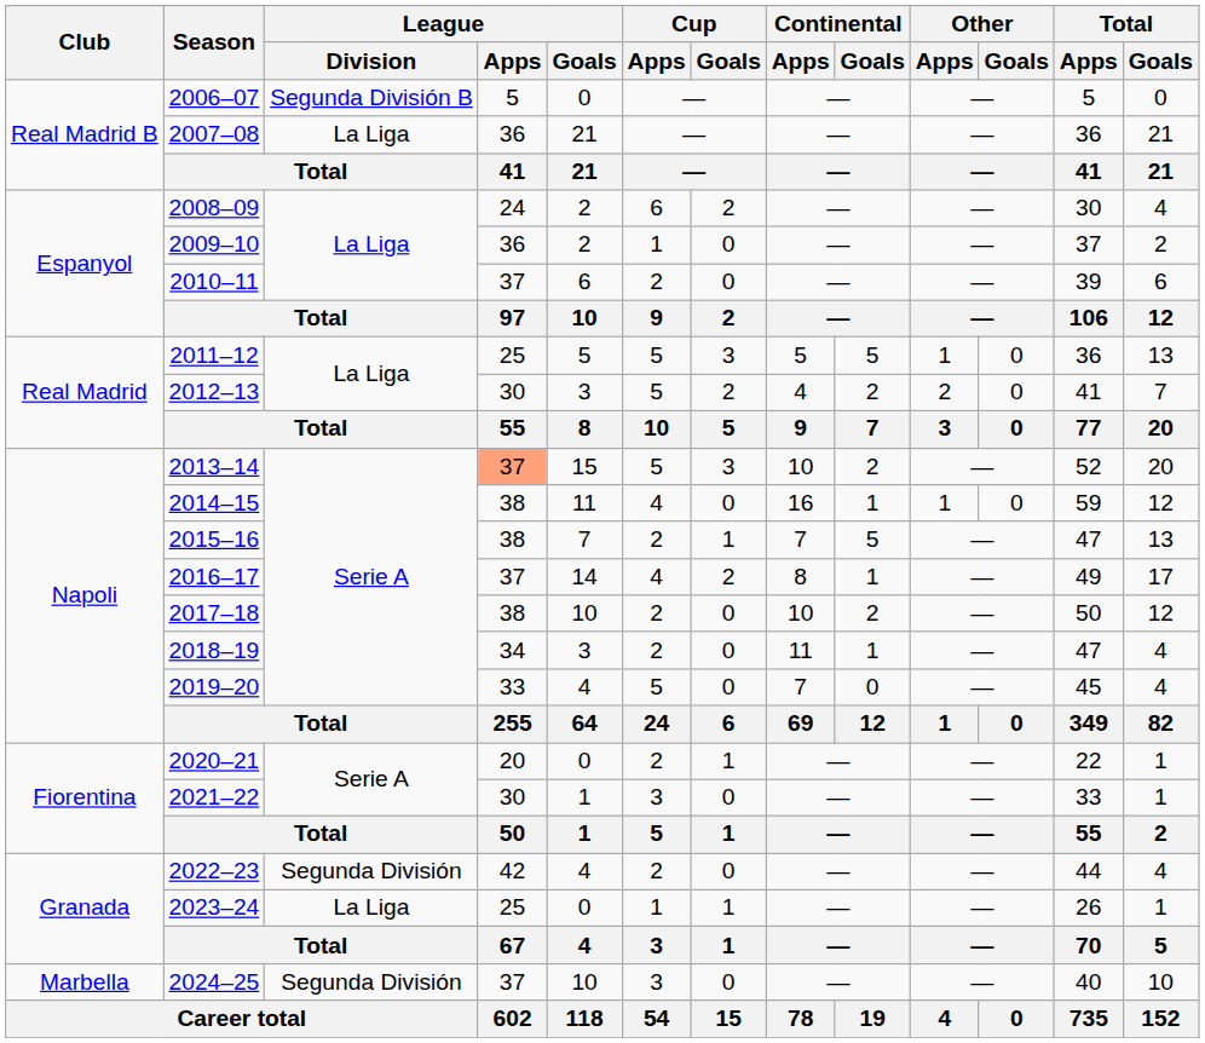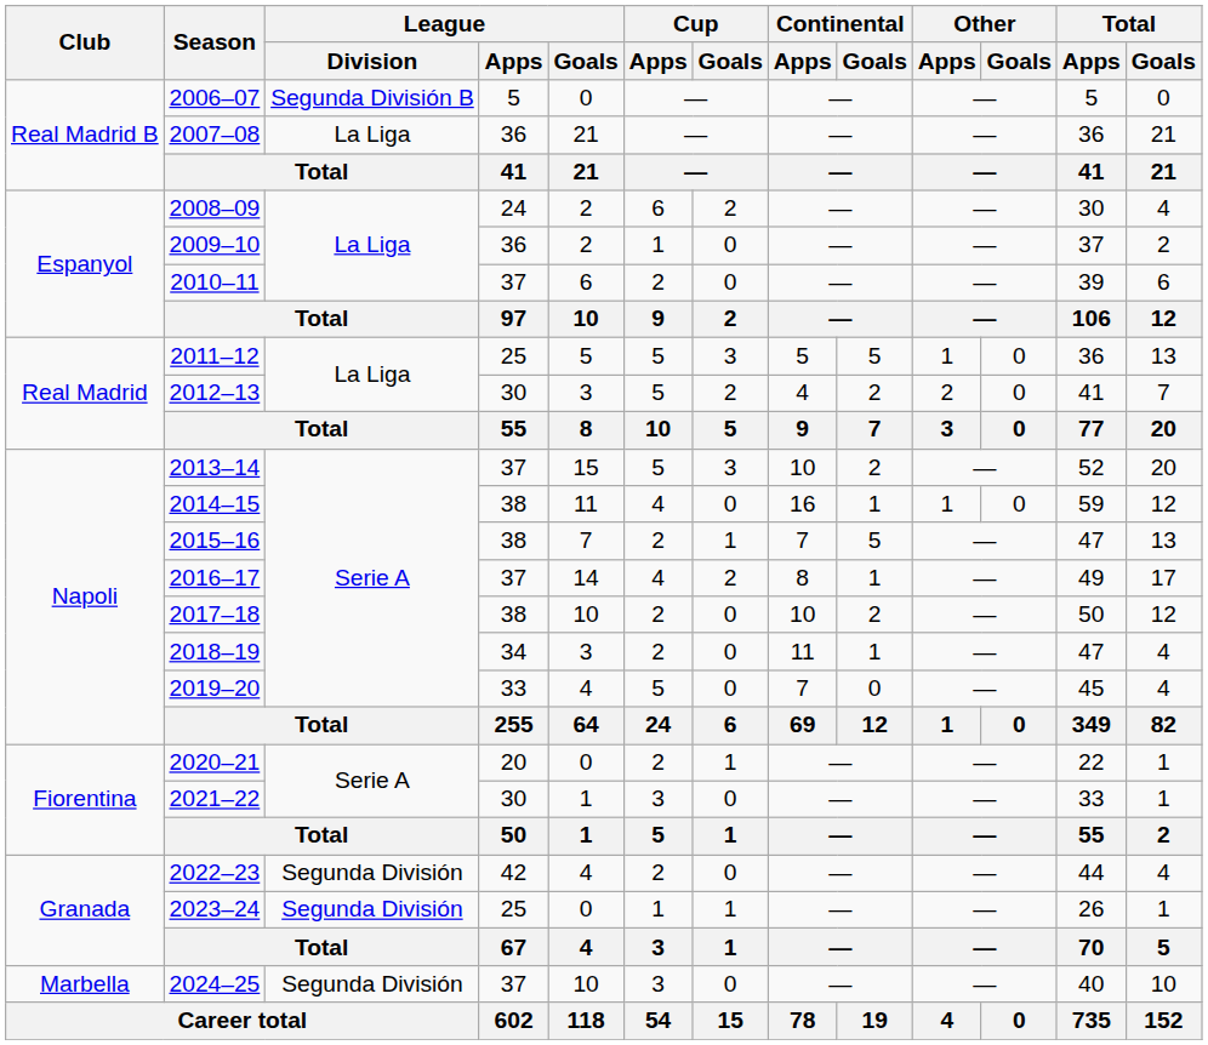 <table class="wikitable" style="text-align:center">
 <tr>
 <th rowspan="2">Club</th>
 <th rowspan="2">Season</th>
 <th colspan="3">League</th>
 <th colspan="2">Cup</th>
 <th colspan="2">Continental</th>
 <th colspan="2">Other</th>
 <th colspan="2">Total</th>
 </tr>
 <tr>
 <th>Division</th>
 <th>Apps</th>
 <th>Goals</th>
 <th>Apps</th>
 <th>Goals</th>
 <th>Apps</th>
 <th>Goals</th>
 <th>Apps</th>
 <th>Goals</th>
 <th>Apps</th>
 <th>Goals</th>
 </tr>
 <tr>
 <td rowspan="3"><a href='#'>Real Madrid B</a></td>
 <td><a href='#'>2006–07</a></td>
 <td><a href='#'>Segunda División B</a></td>
 <td>5</td>
 <td>0</td>
 <td colspan="2">—</td>
 <td colspan="2">—</td>
 <td colspan="2">—</td>
 <td>5</td>
 <td>0</td>
 </tr>
 <tr>
 <td><a href='#'>2007–08</a></td>
 <td>La Liga</td>
 <td>36</td>
 <td>21</td>
 <td colspan="2">—</td>
 <td colspan="2">—</td>
 <td colspan="2">—</td>
 <td>36</td>
 <td>21</td>
 </tr>
 <tr>
 <th colspan="2">Total</th>
 <th>41</th>
 <th>21</th>
 <th colspan="2">—</th>
 <th colspan="2">—</th>
 <th colspan="2">—</th>
 <th>41</th>
 <th>21</th>
 </tr>
 <tr>
 <td rowspan="4"><a href='#'>Espanyol</a></td>
 <td><a href='#'>2008–09</a></td>
 <td rowspan="3"><a href='#'>La Liga</a></td>
 <td>24</td>
 <td>2</td>
 <td>6</td>
 <td>2</td>
 <td colspan="2">—</td>
 <td colspan="2">—</td>
 <td>30</td>
 <td>4</td>
 </tr>
 <tr>
 <td><a href='#'>2009–10</a></td>
 <td>36</td>
 <td>2</td>
 <td>1</td>
 <td>0</td>
 <td colspan="2">—</td>
 <td colspan="2">—</td>
 <td>37</td>
 <td>2</td>
 </tr>
 <tr>
 <td><a href='#'>2010–11</a></td>
 <td>37</td>
 <td>6</td>
 <td>2</td>
 <td>0</td>
 <td colspan="2">—</td>
 <td colspan="2">—</td>
 <td>39</td>
 <td>6</td>
 </tr>
 <tr>
 <th colspan="2">Total</th>
 <th>97</th>
 <th>10</th>
 <th>9</th>
 <th>2</th>
 <th colspan="2">—</th>
 <th colspan="2">—</th>
 <th>106</th>
 <th>12</th>
 </tr>
 <tr>
 <td rowspan="3"><a href='#'>Real Madrid</a></td>
 <td><a href='#'>2011–12</a></td>
 <td rowspan="2">La Liga</td>
 <td>25</td>
 <td>5</td>
 <td>5</td>
 <td>3</td>
 <td>5</td>
 <td>5</td>
 <td>1</td>
 <td>0</td>
 <td>36</td>
 <td>13</td>
 </tr>
 <tr>
 <td><a href='#'>2012–13</a></td>
 <td>30</td>
 <td>3</td>
 <td>5</td>
 <td>2</td>
 <td>4</td>
 <td>2</td>
 <td>2</td>
 <td>0</td>
 <td>41</td>
 <td>7</td>
 </tr>
 <tr>
 <th colspan="2">Total</th>
 <th>55</th>
 <th>8</th>
 <th>10</th>
 <th>5</th>
 <th>9</th>
 <th>7</th>
 <th>3</th>
 <th>0</th>
 <th>77</th>
 <th>20</th>
 </tr>
 <tr>
 <td rowspan="8"><a href='#'>Napoli</a></td>
 <td><a href='#'>2013–14</a></td>
 <td rowspan="7"><a href='#'>Serie A</a></td>
-<td style="background: lightsalmon;">37</td>
+<td>37</td>
 <td>15</td>
 <td>5</td>
 <td>3</td>
 <td>10</td>
 <td>2</td>
 <td colspan="2">—</td>
 <td>52</td>
 <td>20</td>
 </tr>
 <tr>
 <td><a href='#'>2014–15</a></td>
 <td>38</td>
 <td>11</td>
 <td>4</td>
 <td>0</td>
 <td>16</td>
 <td>1</td>
 <td>1</td>
 <td>0</td>
 <td>59</td>
 <td>12</td>
 </tr>
 <tr>
 <td><a href='#'>2015–16</a></td>
 <td>38</td>
 <td>7</td>
 <td>2</td>
 <td>1</td>
 <td>7</td>
 <td>5</td>
 <td colspan="2">—</td>
 <td>47</td>
 <td>13</td>
 </tr>
 <tr>
 <td><a href='#'>2016–17</a></td>
 <td>37</td>
 <td>14</td>
 <td>4</td>
 <td>2</td>
 <td>8</td>
 <td>1</td>
 <td colspan="2">—</td>
 <td>49</td>
 <td>17</td>
 </tr>
 <tr>
 <td><a href='#'>2017–18</a></td>
 <td>38</td>
 <td>10</td>
 <td>2</td>
 <td>0</td>
 <td>10</td>
 <td>2</td>
 <td colspan="2">—</td>
 <td>50</td>
 <td>12</td>
 </tr>
 <tr>
 <td><a href='#'>2018–19</a></td>
 <td>34</td>
 <td>3</td>
 <td>2</td>
 <td>0</td>
 <td>11</td>
 <td>1</td>
 <td colspan="2">—</td>
 <td>47</td>
 <td>4</td>
 </tr>
 <tr>
 <td><a href='#'>2019–20</a></td>
 <td>33</td>
 <td>4</td>
 <td>5</td>
 <td>0</td>
 <td>7</td>
 <td>0</td>
 <td colspan="2">—</td>
 <td>45</td>
 <td>4</td>
 </tr>
 <tr>
 <th colspan="2">Total</th>
 <th>255</th>
 <th>64</th>
 <th>24</th>
 <th>6</th>
 <th>69</th>
 <th>12</th>
 <th>1</th>
 <th>0</th>
 <th>349</th>
 <th>82</th>
 </tr>
 <tr>
 <td rowspan="3"><a href='#'>Fiorentina</a></td>
 <td><a href='#'>2020–21</a></td>
 <td rowspan="2">Serie A</td>
 <td>20</td>
 <td>0</td>
 <td>2</td>
 <td>1</td>
 <td colspan="2">—</td>
 <td colspan="2">—</td>
 <td>22</td>
 <td>1</td>
 </tr>
 <tr>
 <td><a href='#'>2021–22</a></td>
 <td>30</td>
 <td>1</td>
 <td>3</td>
 <td>0</td>
 <td colspan="2">—</td>
 <td colspan="2">—</td>
 <td>33</td>
 <td>1</td>
 </tr>
 <tr>
 <th colspan="2">Total</th>
 <th>50</th>
 <th>1</th>
 <th>5</th>
 <th>1</th>
 <th colspan="2">—</th>
 <th colspan="2">—</th>
 <th>55</th>
 <th>2</th>
 </tr>
 <tr>
 <td rowspan="3"><a href='#'>Granada</a></td>
 <td><a href='#'>2022–23</a></td>
 <td>Segunda División</td>
 <td>42</td>
 <td>4</td>
 <td>2</td>
 <td>0</td>
 <td colspan="2">—</td>
 <td colspan="2">—</td>
 <td>44</td>
 <td>4</td>
 </tr>
 <tr>
 <td><a href='#'>2023–24</a></td>
-<td>La Liga</td>
+<td><a href='#'>Segunda División</a></td>
 <td>25</td>
 <td>0</td>
 <td>1</td>
 <td>1</td>
 <td colspan="2">—</td>
 <td colspan="2">—</td>
 <td>26</td>
 <td>1</td>
 </tr>
 <tr>
 <th colspan="2">Total</th>
 <th>67</th>
 <th>4</th>
 <th>3</th>
 <th>1</th>
 <th colspan="2">—</th>
 <th colspan="2">—</th>
 <th>70</th>
 <th>5</th>
 </tr>
 <tr>
 <td><a href='#'>Marbella</a></td>
 <td><a href='#'>2024–25</a></td>
 <td>Segunda División</td>
 <td>37</td>
 <td>10</td>
 <td>3</td>
 <td>0</td>
 <td colspan="2">—</td>
 <td colspan="2">—</td>
 <td>40</td>
 <td>10</td>
 </tr>
 <tr>
 <th colspan="3">Career total</th>
 <th>602</th>
 <th>118</th>
 <th>54</th>
 <th>15</th>
 <th>78</th>
 <th>19</th>
 <th>4</th>
 <th>0</th>
 <th>735</th>
 <th>152</th>
 </tr>
 </table>
